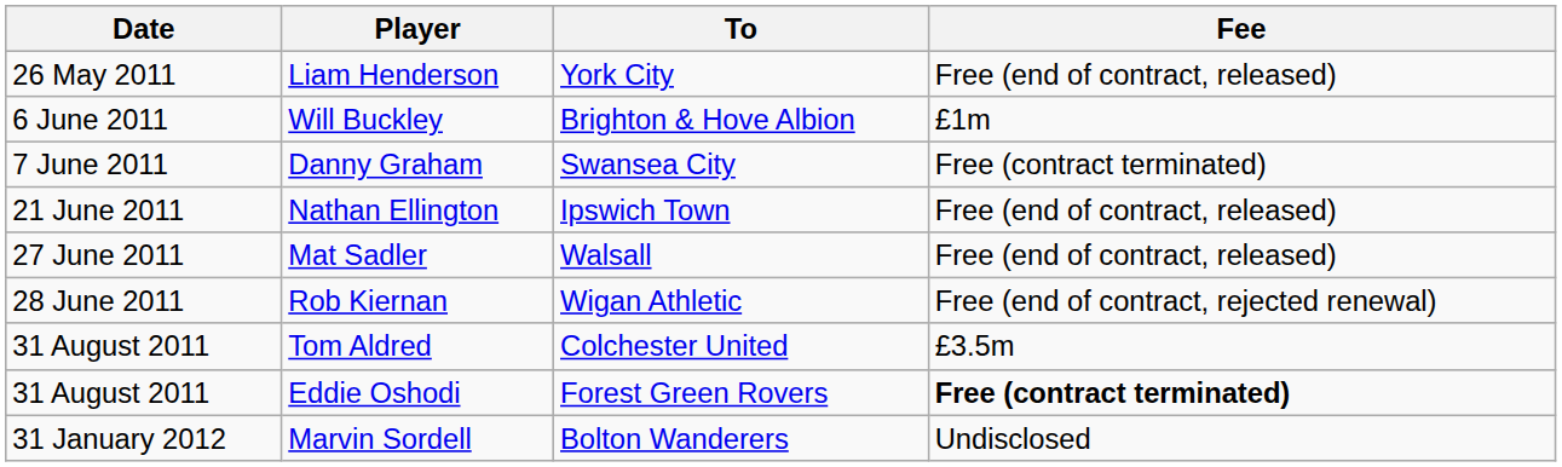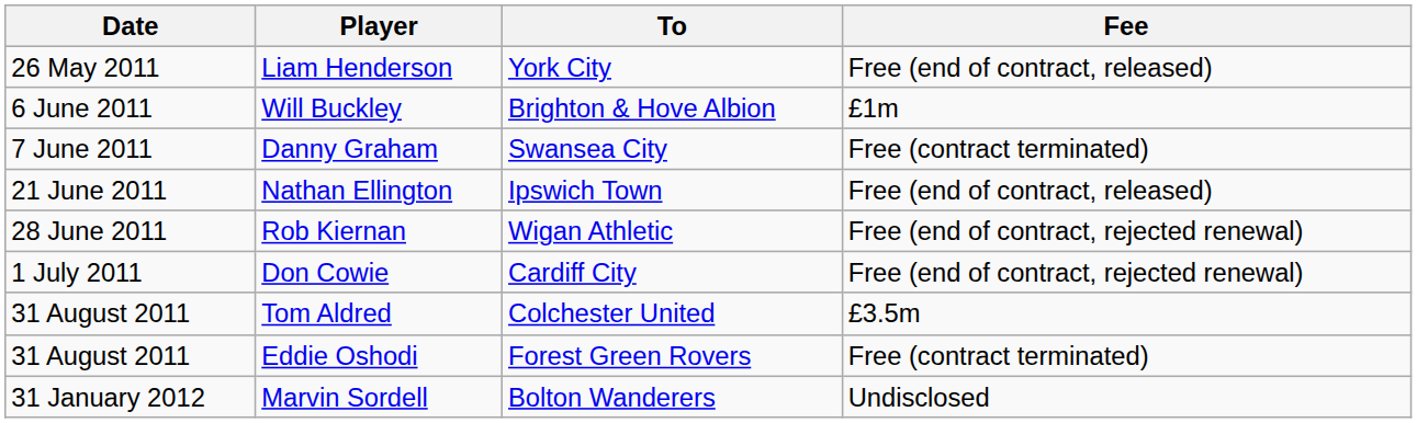 <table class="wikitable" style="text-align:center; font-size:95%;width:65%; text-align:left">
 <tr>
 <th><strong>Date</strong></th>
 <th><strong>Player</strong></th>
 <th><strong>To</strong></th>
 <th><strong>Fee</strong></th>
 </tr>
 <tr>
 <td>26 May 2011</td>
 <td><a href='#'>Liam Henderson</a></td>
 <td><a href='#'>York City</a></td>
 <td>Free (end of contract, released)</td>
 </tr>
 <tr>
 <td>6 June 2011</td>
 <td><a href='#'>Will Buckley</a></td>
 <td><a href='#'>Brighton & Hove Albion</a></td>
 <td>£1m</td>
 </tr>
 <tr>
 <td>7 June 2011</td>
 <td><a href='#'>Danny Graham</a></td>
 <td><a href='#'>Swansea City</a></td>
 <td>Free (contract terminated)</td>
 </tr>
 <tr>
 <td>21 June 2011</td>
 <td><a href='#'>Nathan Ellington</a></td>
 <td><a href='#'>Ipswich Town</a></td>
 <td>Free (end of contract, released)</td>
 </tr>
 <tr>
-<td>27 June 2011</td>
-<td><a href='#'>Mat Sadler</a></td>
-<td><a href='#'>Walsall</a></td>
-<td>Free (end of contract, released)</td>
-</tr>
-<tr>
 <td>28 June 2011</td>
 <td><a href='#'>Rob Kiernan</a></td>
 <td><a href='#'>Wigan Athletic</a></td>
+<td>Free (end of contract, rejected renewal)</td>
+</tr>
+<tr>
+<td>1 July 2011</td>
+<td><a href='#'>Don Cowie</a></td>
+<td><a href='#'>Cardiff City</a></td>
 <td>Free (end of contract, rejected renewal)</td>
 </tr>
 <tr>
 <td>31 August 2011</td>
 <td><a href='#'>Tom Aldred</a></td>
 <td><a href='#'>Colchester United</a></td>
 <td>£3.5m</td>
 </tr>
 <tr>
 <td>31 August 2011</td>
 <td><a href='#'>Eddie Oshodi</a></td>
 <td><a href='#'>Forest Green Rovers</a> </td>
-<td><strong>Free (contract terminated)</strong></td>
+<td>Free (contract terminated)</td>
 </tr>
 <tr>
 <td>31 January 2012</td>
 <td><a href='#'>Marvin Sordell</a></td>
 <td><a href='#'>Bolton Wanderers</a></td>
 <td>Undisclosed </td>
 </tr>
 </table>
